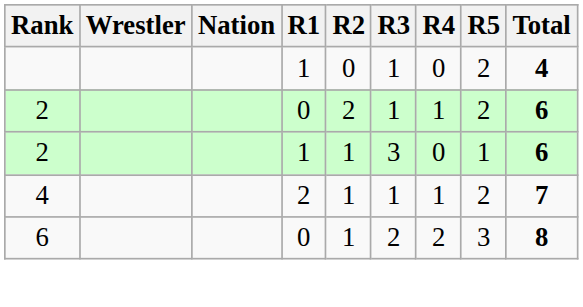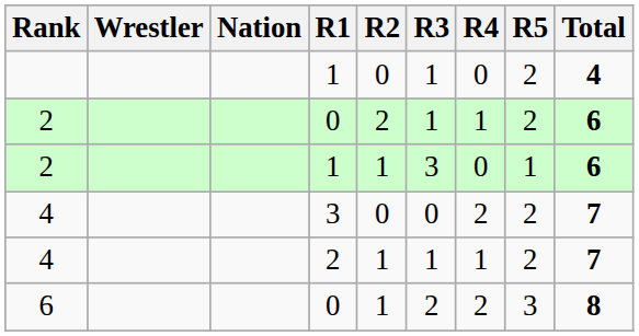 <table class="wikitable sortable" style="text-align:center;">
 <tr>
 <th>Rank</th>
 <th>Wrestler</th>
 <th>Nation</th>
 <th>R1</th>
 <th>R2</th>
 <th>R3</th>
 <th>R4</th>
 <th>R5</th>
 <th>Total</th>
 </tr>
 <tr>
 <td></td>
 <td align=left></td>
 <td align=left></td>
 <td>1</td>
 <td>0</td>
 <td>1</td>
 <td>0</td>
 <td>2</td>
 <td><strong>4</strong></td>
 </tr>
 <tr style="background:#cfc;">
 <td>2</td>
 <td align=left></td>
 <td align=left></td>
 <td>0</td>
 <td>2</td>
 <td>1</td>
 <td>1</td>
 <td>2</td>
 <td><strong>6</strong></td>
 </tr>
 <tr style="background:#cfc;">
 <td>2</td>
 <td align=left></td>
 <td align=left></td>
 <td>1</td>
 <td>1</td>
 <td>3</td>
 <td>0</td>
 <td>1</td>
 <td><strong>6</strong></td>
 </tr>
 <tr>
 <td>4</td>
 <td align=left></td>
 <td align=left></td>
+<td>3</td>
+<td>0</td>
+<td>0</td>
+<td>2</td>
+<td>2</td>
+<td><strong>7</strong></td>
+</tr>
+<tr>
+<td>4</td>
+<td align=left></td>
+<td align=left></td>
 <td>2</td>
 <td>1</td>
 <td>1</td>
 <td>1</td>
 <td>2</td>
 <td><strong>7</strong></td>
 </tr>
 <tr>
 <td>6</td>
 <td align=left></td>
 <td align=left></td>
 <td>0</td>
 <td>1</td>
 <td>2</td>
 <td>2</td>
 <td>3</td>
 <td><strong>8</strong></td>
 </tr>
 </table>
